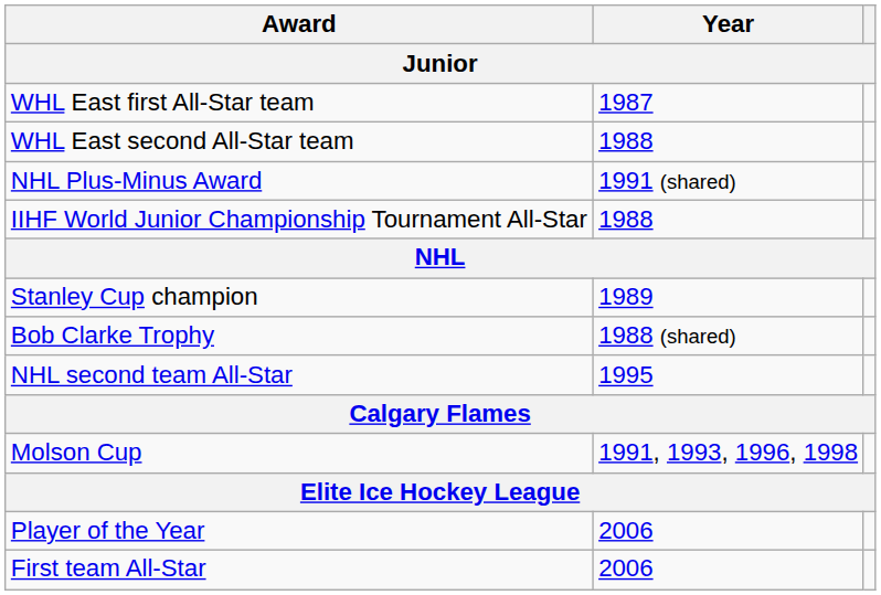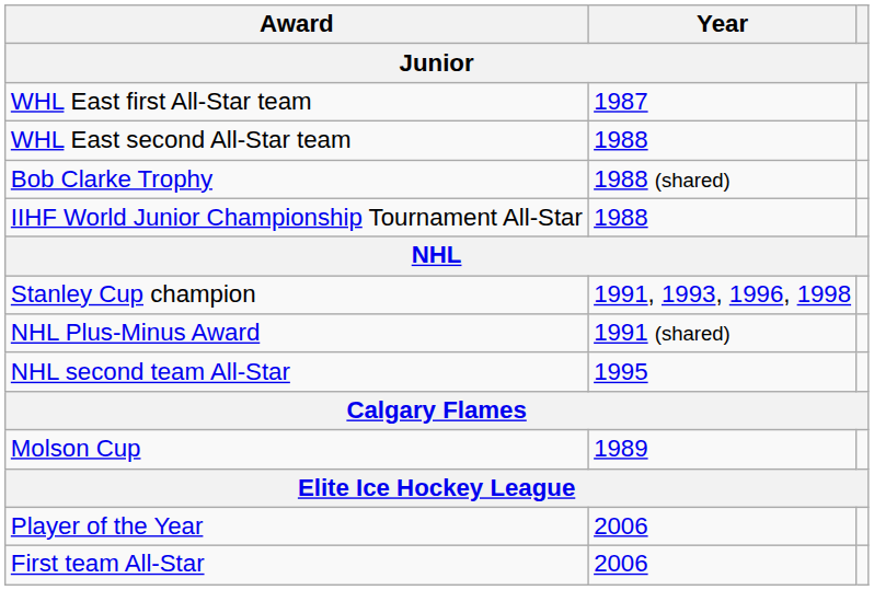 <table class="wikitable">
 <tr>
 <th>Award</th>
 <th>Year</th>
 <th></th>
 </tr>
 <tr style="text-align:center; background:#e0e0e0;">
 <th colspan="3">Junior</th>
 </tr>
 <tr>
 <td><a href='#'>WHL</a> East first All-Star team</td>
 <td><a href='#'>1987</a></td>
 <td></td>
 </tr>
 <tr>
 <td><a href='#'>WHL</a> East second All-Star team</td>
 <td><a href='#'>1988</a></td>
 <td></td>
 </tr>
 <tr>
-<td><a href='#'>NHL Plus-Minus Award</a></td>
-<td><a href='#'>1991</a> <small>(shared)</small></td>
+<td><a href='#'>Bob Clarke Trophy</a></td>
+<td><a href='#'>1988</a> <small>(shared)</small></td>
 <td></td>
 </tr>
 <tr>
 <td><a href='#'>IIHF World Junior Championship</a> Tournament All-Star</td>
 <td><a href='#'>1988</a></td>
 <td></td>
 </tr>
 <tr style="text-align:center; background:#e0e0e0;">
 <th colspan="3"><a href='#'>NHL</a></th>
 </tr>
 <tr>
 <td><a href='#'>Stanley Cup</a> champion</td>
-<td><a href='#'>1989</a></td>
+<td><a href='#'>1991</a>, <a href='#'>1993</a>, <a href='#'>1996</a>, <a href='#'>1998</a></td>
 <td></td>
 </tr>
 <tr>
-<td><a href='#'>Bob Clarke Trophy</a></td>
-<td><a href='#'>1988</a> <small>(shared)</small></td>
+<td><a href='#'>NHL Plus-Minus Award</a></td>
+<td><a href='#'>1991</a> <small>(shared)</small></td>
 <td></td>
 </tr>
 <tr>
 <td><a href='#'>NHL second team All-Star</a></td>
 <td><a href='#'>1995</a></td>
 <td></td>
 </tr>
 <tr style="text-align:center; background:#e0e0e0;">
 <th colspan="3"><a href='#'>Calgary Flames</a></th>
 </tr>
 <tr>
 <td><a href='#'>Molson Cup</a></td>
-<td><a href='#'>1991</a>, <a href='#'>1993</a>, <a href='#'>1996</a>, <a href='#'>1998</a></td>
+<td><a href='#'>1989</a></td>
 <td></td>
 </tr>
 <tr style="text-align:center; background:#e0e0e0;">
 <th colspan="3"><a href='#'>Elite Ice Hockey League</a></th>
 </tr>
 <tr>
 <td><a href='#'>Player of the Year</a></td>
 <td><a href='#'>2006</a></td>
 <td></td>
 </tr>
 <tr>
 <td><a href='#'>First team All-Star</a></td>
 <td><a href='#'>2006</a></td>
 <td></td>
 </tr>
 </table>
